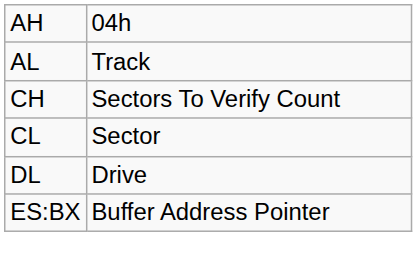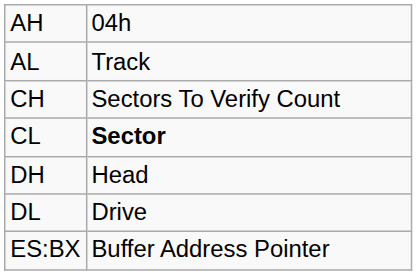 <table class="wikitable">
 <tr>
 <td width="20%">AH</td>
 <td width="80%">04h</td>
 </tr>
 <tr>
 <td width="20%">AL</td>
 <td width="80%">Track</td>
 </tr>
 <tr>
 <td width="20%">CH</td>
 <td width="80%">Sectors To Verify Count</td>
 </tr>
 <tr>
 <td width="20%">CL</td>
-<td width="80%">Sector</td>
+<td width="80%"><strong>Sector</strong></td>
+</tr>
+<tr>
+<td width="20%">DH</td>
+<td width="80%">Head</td>
 </tr>
 <tr>
 <td width="20%">DL</td>
 <td width="80%">Drive</td>
 </tr>
 <tr>
 <td width="20%">ES:BX</td>
 <td width="80%">Buffer Address Pointer</td>
 </tr>
 </table>
